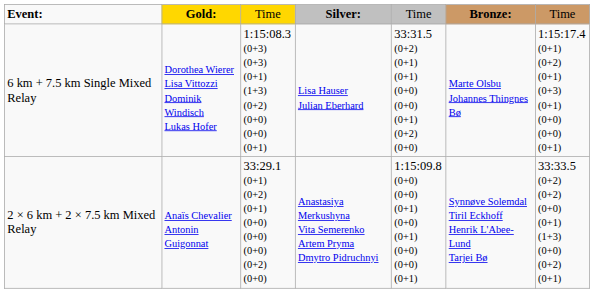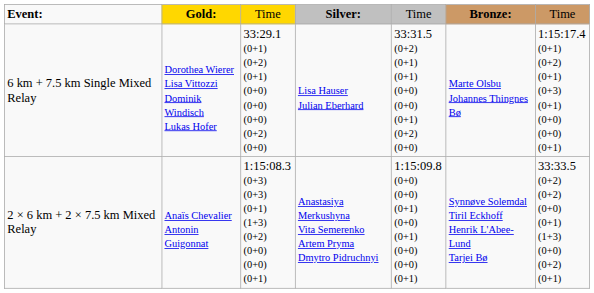 <table class="wikitable" width=85%>
 <tr>
 <td><strong>Event:</strong></td>
 <td style="text-align:center;background-color:gold;"><strong>Gold:</strong></td>
 <td style="text-align:center;background-color:gold;">Time</td>
 <td style="text-align:center;background-color:silver;"><strong>Silver:</strong></td>
 <td style="text-align:center;background-color:silver;">Time</td>
 <td style="text-align:center;background-color:#CC9966;"><strong>Bronze:</strong></td>
 <td style="text-align:center;background-color:#CC9966;">Time</td>
 </tr>
 <tr>
 <td>6 km + 7.5 km Single Mixed Relay<br></td>
 <td><strong></strong><br><small><a href='#'>Dorothea Wierer</a><br><a href='#'>Lisa Vittozzi</a><br><a href='#'>Dominik Windisch</a><br><a href='#'>Lukas Hofer</a></small></td>
-<td>1:15:08.3<br><small>(0+3) (0+3)<br>(0+1) (1+3)<br>(0+2) (0+0)<br>(0+0) (0+1)</small></td>
+<td>33:29.1<br><small>(0+1) (0+2)<br>(0+1) (0+0)<br>(0+0) (0+0)<br>(0+2) (0+0)</small></td>
 <td><br><small><a href='#'>Lisa Hauser</a><br><a href='#'>Julian Eberhard</a></small></td>
 <td>33:31.5<br><small>(0+2) (0+1)<br>(0+1) (0+0)<br>(0+0) (0+1)<br>(0+2) (0+0)</small></td>
 <td><br><small><a href='#'>Marte Olsbu</a><br><a href='#'>Johannes Thingnes Bø</a></small></td>
 <td>1:15:17.4<br><small>(0+1) (0+2)<br>(0+1) (0+3)<br>(0+1) (0+0)<br>(0+0) (0+1)</small></td>
 </tr>
 <tr>
 <td>2 × 6 km + 2 × 7.5 km Mixed Relay<br></td>
 <td><strong></strong><br><small><a href='#'>Anaïs Chevalier</a><br><a href='#'>Antonin Guigonnat</a></small></td>
-<td>33:29.1<br><small>(0+1) (0+2)<br>(0+1) (0+0)<br>(0+0) (0+0)<br>(0+2) (0+0)</small></td>
+<td>1:15:08.3<br><small>(0+3) (0+3)<br>(0+1) (1+3)<br>(0+2) (0+0)<br>(0+0) (0+1)</small></td>
 <td><br><small><a href='#'>Anastasiya Merkushyna</a><br><a href='#'>Vita Semerenko</a><br><a href='#'>Artem Pryma</a><br><a href='#'>Dmytro Pidruchnyi</a></small></td>
 <td>1:15:09.8<br><small>(0+0) (0+0)<br>(0+1) (0+0)<br>(0+1) (0+0)<br>(0+0) (0+1)</small></td>
 <td><br><small><a href='#'>Synnøve Solemdal</a><br><a href='#'>Tiril Eckhoff</a><br><a href='#'>Henrik L'Abee-Lund</a><br><a href='#'>Tarjei Bø</a></small></td>
 <td>33:33.5<br><small>(0+2) (0+2)<br>(0+0) (0+1)<br>(1+3) (0+0)<br>(0+2) (0+1)</small></td>
 </tr>
 </table>
